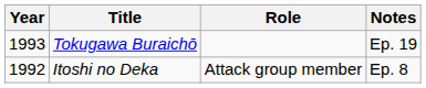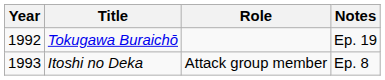 <table class="wikitable sortable">
 <tr>
 <th>Year</th>
 <th>Title</th>
 <th>Role</th>
 <th>Notes</th>
 </tr>
 <tr>
-<td>1993</td>
+<td>1992</td>
 <td><em><a href='#'>Tokugawa Buraichō</a></em></td>
 <td></td>
 <td>Ep. 19</td>
 </tr>
 <tr>
-<td>1992</td>
+<td>1993</td>
 <td><em>Itoshi no Deka</em></td>
 <td>Attack group member</td>
 <td>Ep. 8</td>
 </tr>
 </table>
